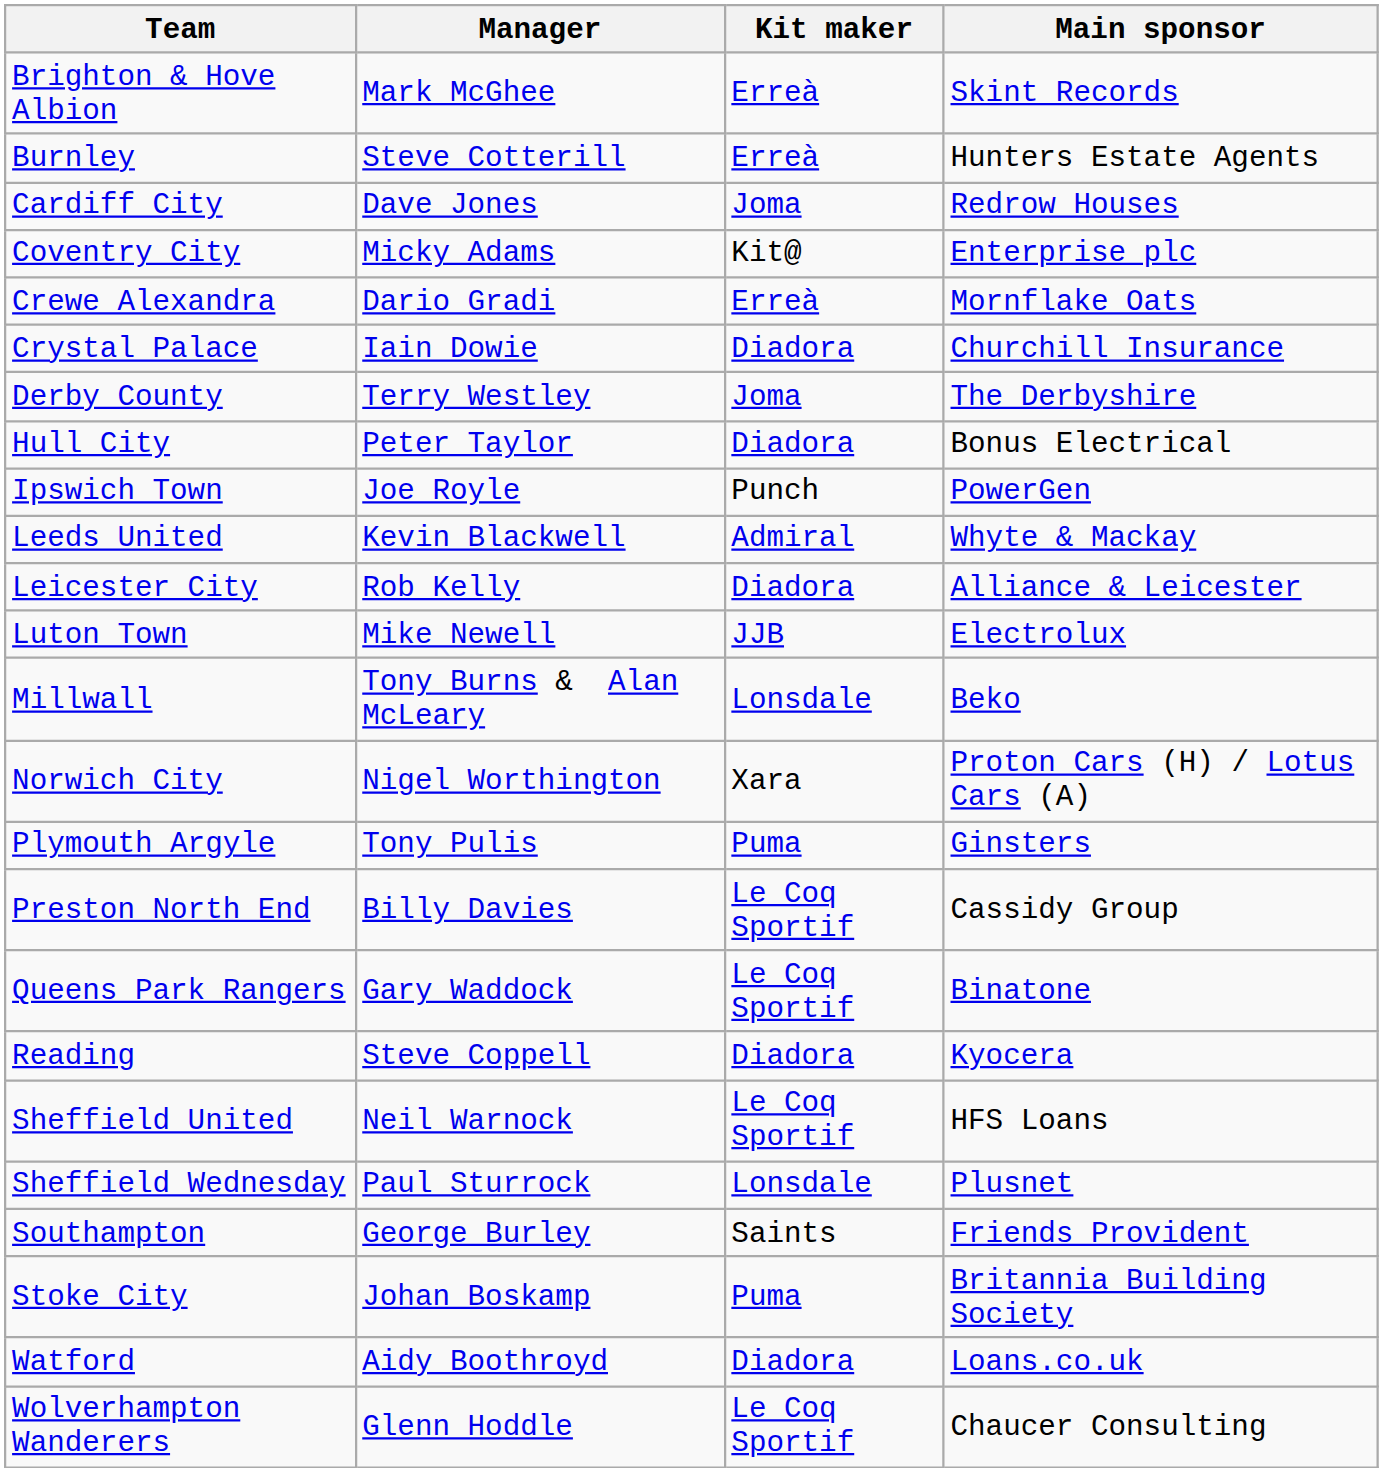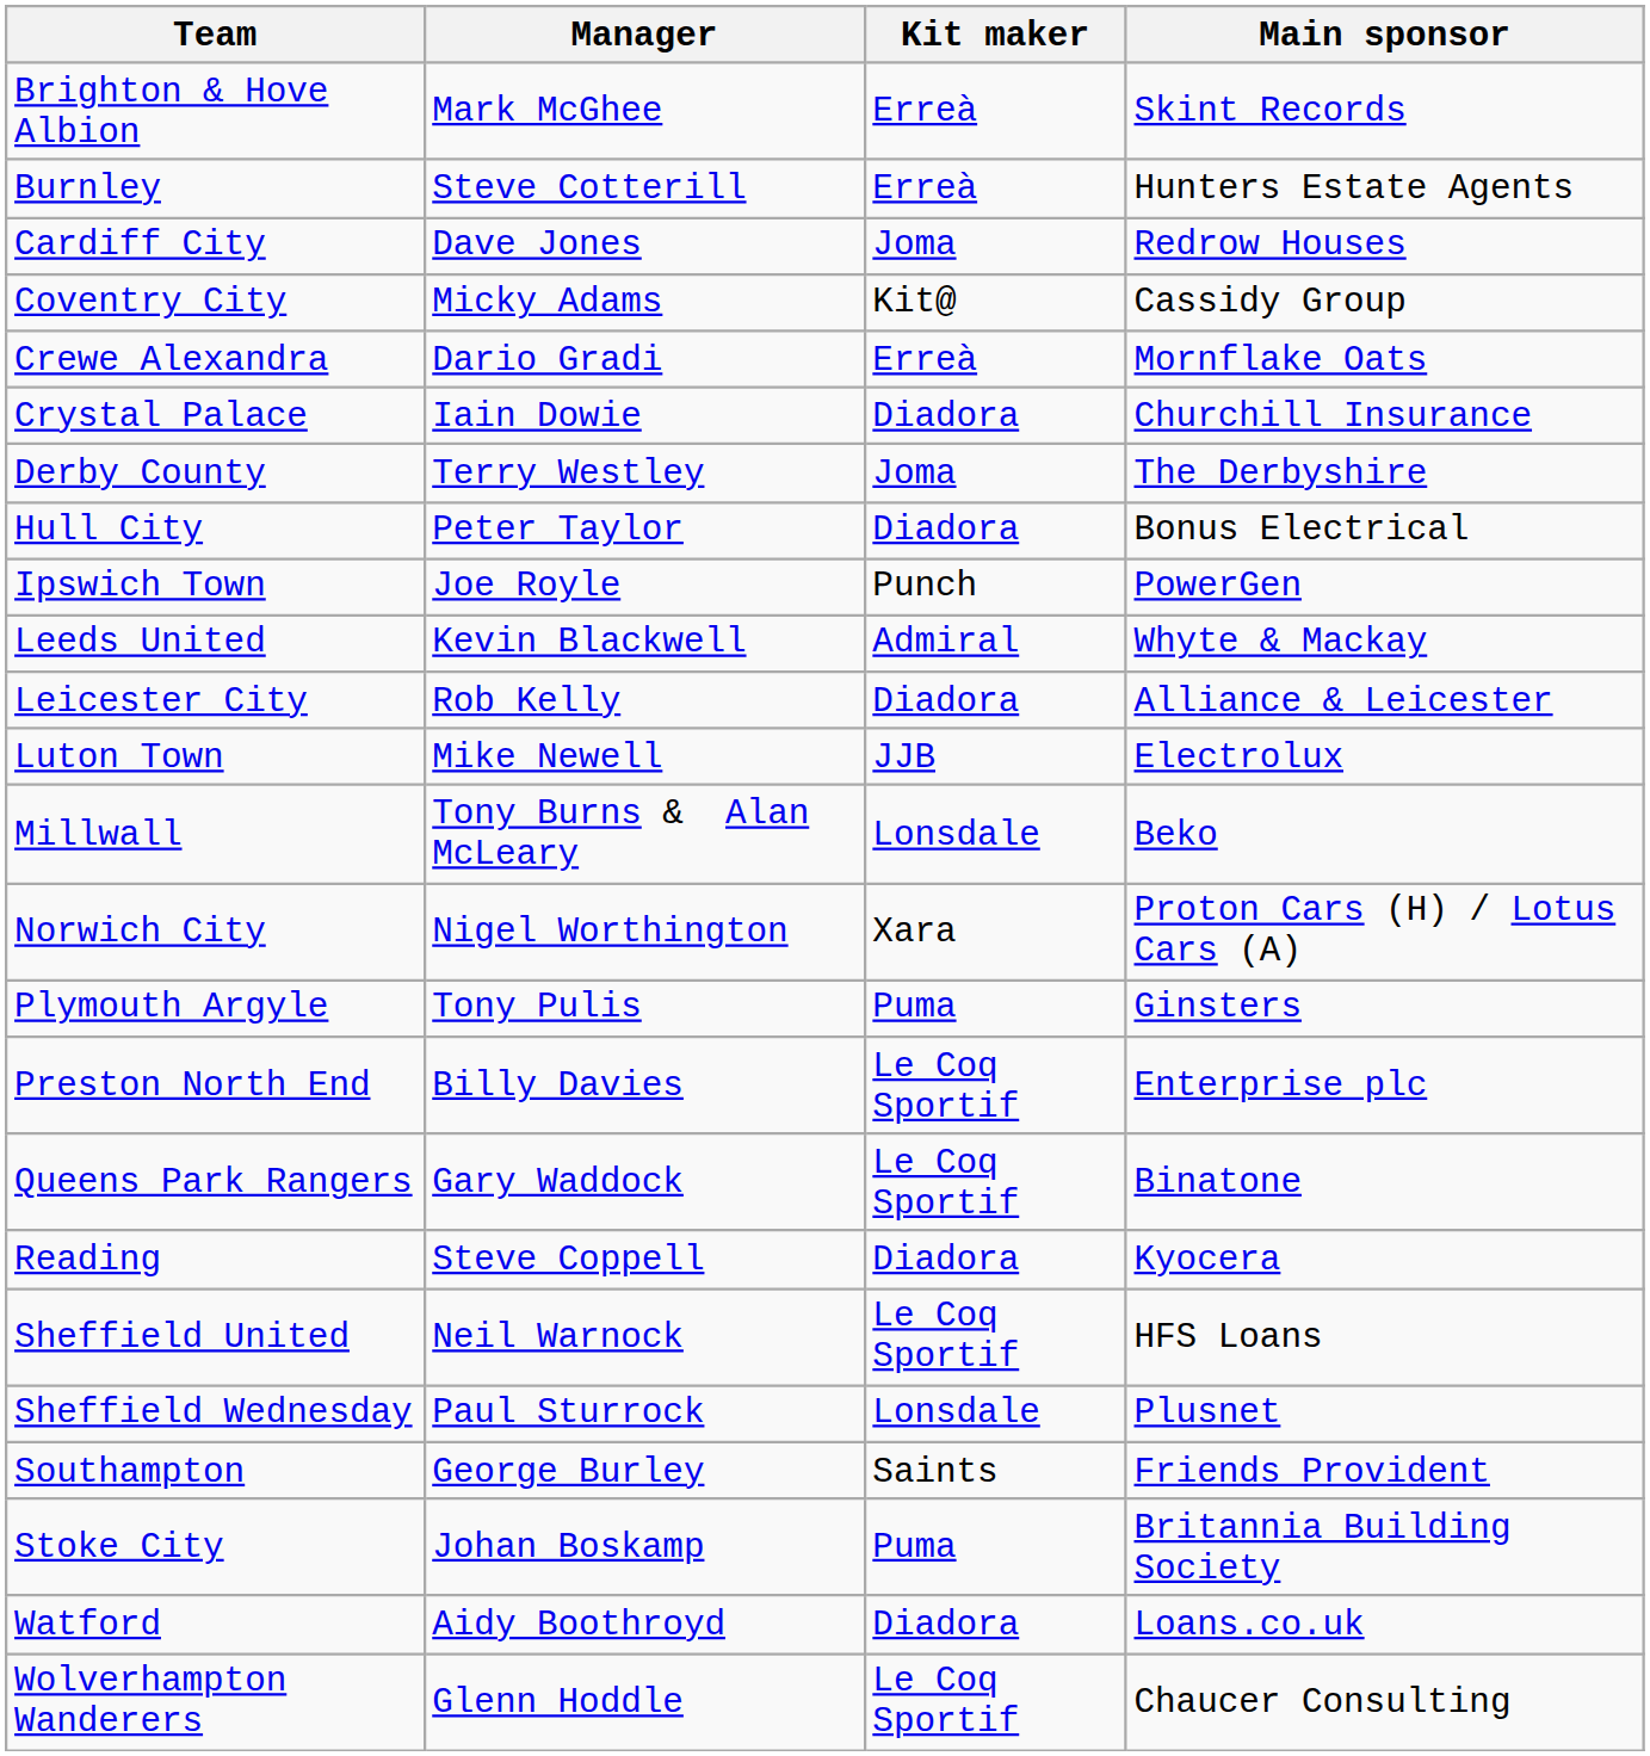 <table class="wikitable sortable" style="text-align: left;">
 <tr>
 <th>Team</th>
 <th>Manager</th>
 <th>Kit maker</th>
 <th>Main sponsor</th>
 </tr>
 <tr>
 <td><a href='#'>Brighton & Hove Albion</a></td>
 <td> <a href='#'>Mark McGhee</a></td>
 <td><a href='#'>Erreà</a></td>
 <td><a href='#'>Skint Records</a></td>
 </tr>
 <tr>
 <td><a href='#'>Burnley</a></td>
 <td> <a href='#'>Steve Cotterill</a></td>
 <td><a href='#'>Erreà</a></td>
 <td>Hunters Estate Agents</td>
 </tr>
 <tr>
 <td><a href='#'>Cardiff City</a></td>
 <td> <a href='#'>Dave Jones</a></td>
 <td><a href='#'>Joma</a></td>
 <td><a href='#'>Redrow Houses</a></td>
 </tr>
 <tr>
 <td><a href='#'>Coventry City</a></td>
 <td> <a href='#'>Micky Adams</a></td>
 <td>Kit@</td>
-<td><a href='#'>Enterprise plc</a></td>
+<td>Cassidy Group</td>
 </tr>
 <tr>
 <td><a href='#'>Crewe Alexandra</a></td>
 <td> <a href='#'>Dario Gradi</a></td>
 <td><a href='#'>Erreà</a></td>
 <td><a href='#'>Mornflake Oats</a></td>
 </tr>
 <tr>
 <td><a href='#'>Crystal Palace</a></td>
 <td> <a href='#'>Iain Dowie</a></td>
 <td><a href='#'>Diadora</a></td>
 <td><a href='#'>Churchill Insurance</a></td>
 </tr>
 <tr>
 <td><a href='#'>Derby County</a></td>
 <td> <a href='#'>Terry Westley</a></td>
 <td><a href='#'>Joma</a></td>
 <td><a href='#'>The Derbyshire</a></td>
 </tr>
 <tr>
 <td><a href='#'>Hull City</a></td>
 <td> <a href='#'>Peter Taylor</a></td>
 <td><a href='#'>Diadora</a></td>
 <td>Bonus Electrical</td>
 </tr>
 <tr>
 <td><a href='#'>Ipswich Town</a></td>
 <td> <a href='#'>Joe Royle</a></td>
 <td>Punch</td>
 <td><a href='#'>PowerGen</a></td>
 </tr>
 <tr>
 <td><a href='#'>Leeds United</a></td>
 <td> <a href='#'>Kevin Blackwell</a></td>
 <td><a href='#'>Admiral</a></td>
 <td><a href='#'>Whyte & Mackay</a></td>
 </tr>
 <tr>
 <td><a href='#'>Leicester City</a></td>
 <td> <a href='#'>Rob Kelly</a></td>
 <td><a href='#'>Diadora</a></td>
 <td><a href='#'>Alliance & Leicester</a></td>
 </tr>
 <tr>
 <td><a href='#'>Luton Town</a></td>
 <td> <a href='#'>Mike Newell</a></td>
 <td><a href='#'>JJB</a></td>
 <td><a href='#'>Electrolux</a></td>
 </tr>
 <tr>
 <td><a href='#'>Millwall</a></td>
 <td> <a href='#'>Tony Burns</a> &  <a href='#'>Alan McLeary</a></td>
 <td><a href='#'>Lonsdale</a></td>
 <td><a href='#'>Beko</a></td>
 </tr>
 <tr>
 <td><a href='#'>Norwich City</a></td>
 <td> <a href='#'>Nigel Worthington</a></td>
 <td>Xara</td>
 <td><a href='#'>Proton Cars</a> (H) / <a href='#'>Lotus Cars</a> (A)</td>
 </tr>
 <tr>
 <td><a href='#'>Plymouth Argyle</a></td>
 <td> <a href='#'>Tony Pulis</a></td>
 <td><a href='#'>Puma</a></td>
 <td><a href='#'>Ginsters</a></td>
 </tr>
 <tr>
 <td><a href='#'>Preston North End</a></td>
 <td> <a href='#'>Billy Davies</a></td>
 <td><a href='#'>Le Coq Sportif</a></td>
-<td>Cassidy Group</td>
+<td><a href='#'>Enterprise plc</a></td>
 </tr>
 <tr>
 <td><a href='#'>Queens Park Rangers</a></td>
 <td> <a href='#'>Gary Waddock</a></td>
 <td><a href='#'>Le Coq Sportif</a></td>
 <td><a href='#'>Binatone</a></td>
 </tr>
 <tr>
 <td><a href='#'>Reading</a></td>
 <td> <a href='#'>Steve Coppell</a></td>
 <td><a href='#'>Diadora</a></td>
 <td><a href='#'>Kyocera</a></td>
 </tr>
 <tr>
 <td><a href='#'>Sheffield United</a></td>
 <td> <a href='#'>Neil Warnock</a></td>
 <td><a href='#'>Le Coq Sportif</a></td>
 <td>HFS Loans</td>
 </tr>
 <tr>
 <td><a href='#'>Sheffield Wednesday</a></td>
 <td> <a href='#'>Paul Sturrock</a></td>
 <td><a href='#'>Lonsdale</a></td>
 <td><a href='#'>Plusnet</a></td>
 </tr>
 <tr>
 <td><a href='#'>Southampton</a></td>
 <td> <a href='#'>George Burley</a></td>
 <td>Saints</td>
 <td><a href='#'>Friends Provident</a></td>
 </tr>
 <tr>
 <td><a href='#'>Stoke City</a></td>
 <td> <a href='#'>Johan Boskamp</a></td>
 <td><a href='#'>Puma</a></td>
 <td><a href='#'>Britannia Building Society</a></td>
 </tr>
 <tr>
 <td><a href='#'>Watford</a></td>
 <td> <a href='#'>Aidy Boothroyd</a></td>
 <td><a href='#'>Diadora</a></td>
 <td><a href='#'>Loans.co.uk</a></td>
 </tr>
 <tr>
 <td><a href='#'>Wolverhampton Wanderers</a></td>
 <td> <a href='#'>Glenn Hoddle</a></td>
 <td><a href='#'>Le Coq Sportif</a></td>
 <td>Chaucer Consulting</td>
 </tr>
 </table>
